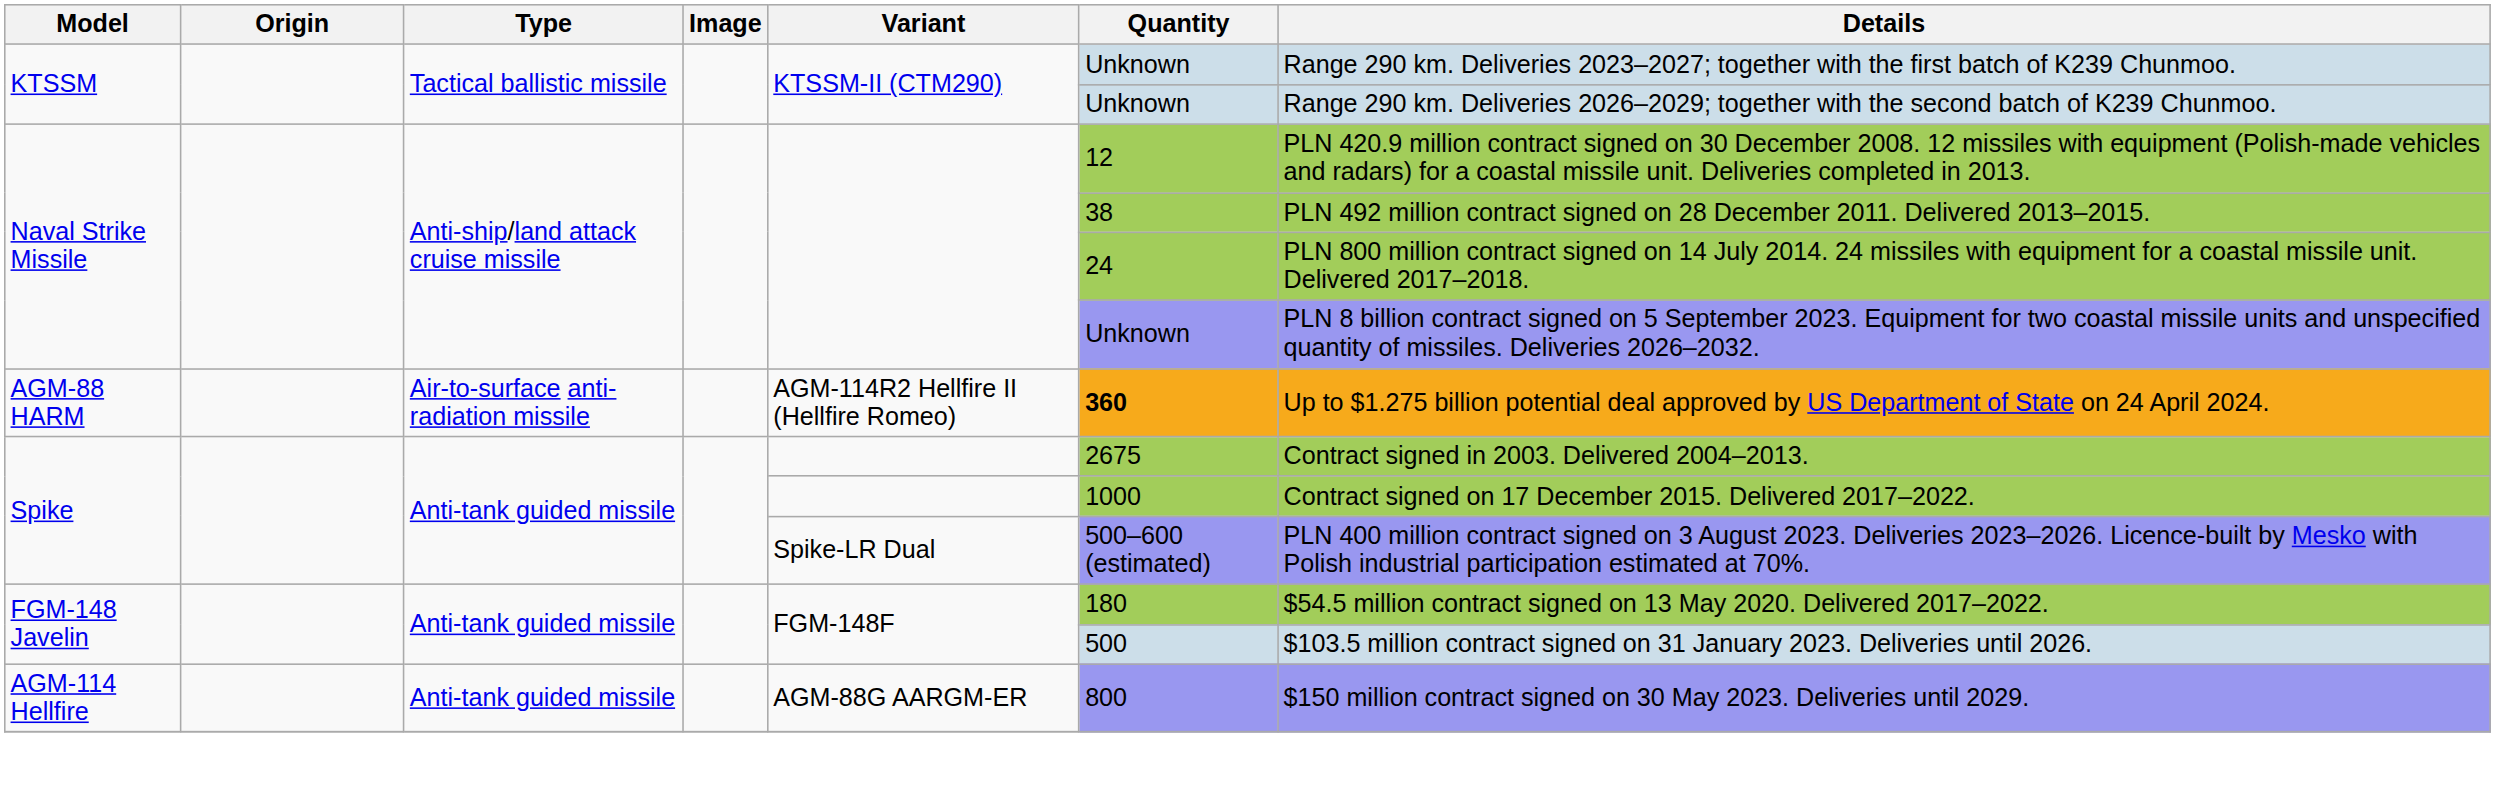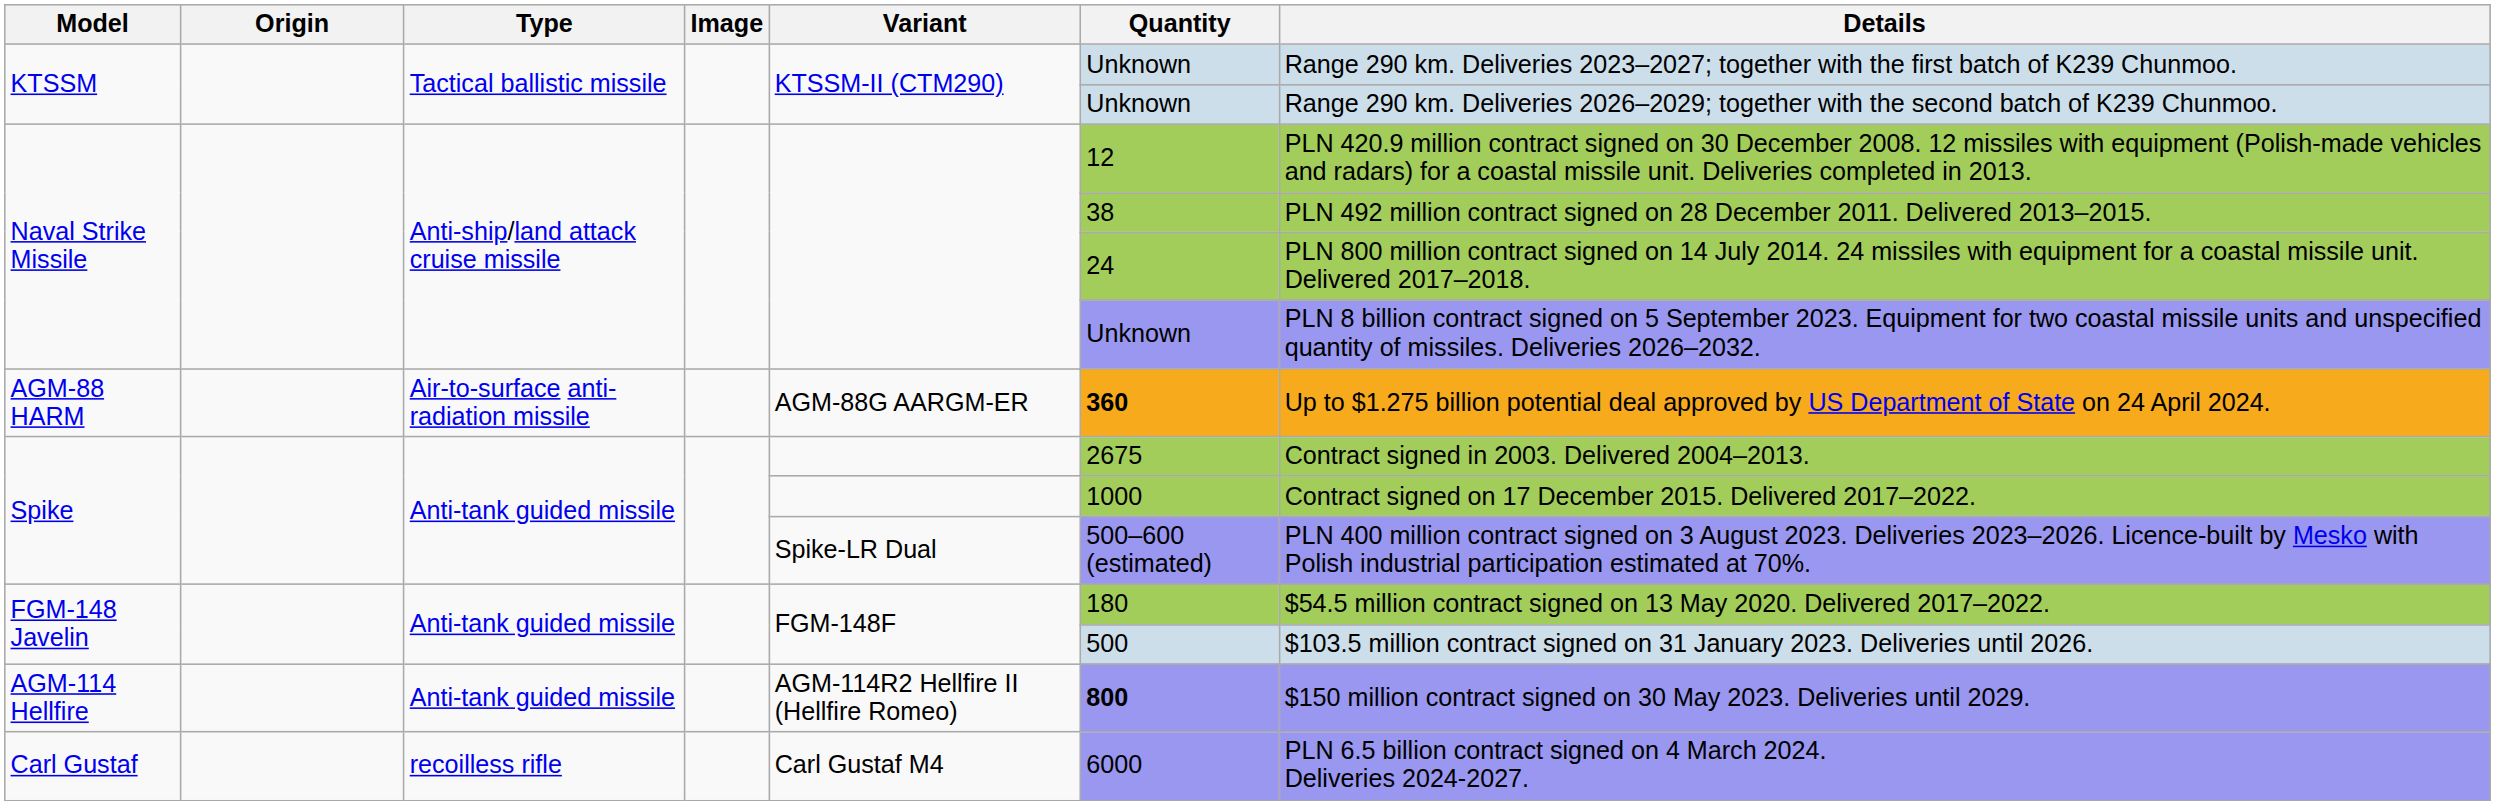 <table class="wikitable" width="100%">
 <tr>
 <th>Model</th>
 <th width="9%">Origin</th>
 <th>Type</th>
 <th>Image</th>
 <th>Variant</th>
 <th>Quantity</th>
 <th>Details</th>
 </tr>
 <tr>
 <td rowspan=2><a href='#'>KTSSM</a></td>
 <td rowspan=2></td>
 <td rowspan=2><a href='#'>Tactical ballistic missile</a></td>
 <td rowspan=2></td>
 <td rowspan=2><a href='#'>KTSSM-II (CTM290)</a></td>
 <td style="background:#ccdee9">Unknown</td>
 <td style="background:#ccdee9">Range 290 km. Deliveries 2023–2027; together with the first batch of K239 Chunmoo.</td>
 </tr>
 <tr>
 <td style="background:#ccdee9">Unknown</td>
 <td style="background:#ccdee9">Range 290 km. Deliveries 2026–2029; together with the second batch of K239 Chunmoo.</td>
 </tr>
 <tr>
 <td rowspan=4><a href='#'>Naval Strike Missile</a></td>
 <td rowspan=4></td>
 <td rowspan=4><a href='#'>Anti-ship</a>/<a href='#'>land attack</a> <a href='#'>cruise missile</a></td>
 <td rowspan=4><br></td>
 <td rowspan=4></td>
 <td style="background:#a2cd5a">12</td>
 <td style="background:#a2cd5a">PLN 420.9 million contract signed on 30 December 2008. 12 missiles with equipment (Polish-made vehicles and radars) for a coastal missile unit. Deliveries completed in 2013.</td>
 </tr>
 <tr>
 <td style="background:#a2cd5a">38</td>
 <td style="background:#a2cd5a">PLN 492 million contract signed on 28 December 2011. Delivered 2013–2015.</td>
 </tr>
 <tr>
 <td style="background:#a2cd5a">24</td>
 <td style="background:#a2cd5a">PLN 800 million contract signed on 14 July 2014. 24 missiles with equipment for a coastal missile unit. Delivered 2017–2018.</td>
 </tr>
 <tr>
 <td style="background:#9997f0">Unknown</td>
 <td style="background:#9997f0">PLN 8 billion contract signed on 5 September 2023. Equipment for two coastal missile units and unspecified quantity of missiles. Deliveries 2026–2032.</td>
 </tr>
 <tr>
 <td><a href='#'>AGM-88 HARM</a></td>
 <td></td>
 <td><a href='#'>Air-to-surface</a> <a href='#'>anti-radiation missile</a></td>
 <td></td>
-<td>AGM-114R2 Hellfire II (Hellfire Romeo)</td>
+<td>AGM-88G AARGM-ER</td>
 <td style="background:#f7aa1b"><strong>360</strong></td>
 <td style="background:#f7aa1b">Up to $1.275 billion potential deal approved by <a href='#'>US Department of State</a> on 24 April 2024.</td>
 </tr>
 <tr>
 <td rowspan=3><a href='#'>Spike</a></td>
 <td rowspan=3></td>
 <td rowspan=3><a href='#'>Anti-tank guided missile</a></td>
 <td rowspan=3></td>
 <td></td>
 <td style="background:#a2cd5a">2675</td>
 <td style="background:#a2cd5a">Contract signed in 2003. Delivered 2004–2013.</td>
 </tr>
 <tr>
 <td></td>
 <td style="background:#a2cd5a">1000</td>
 <td style="background:#a2cd5a">Contract signed on 17 December 2015. Delivered 2017–2022.</td>
 </tr>
 <tr>
 <td>Spike-LR Dual</td>
 <td style="background:#9997f0">500–600 (estimated)</td>
 <td style="background:#9997f0">PLN 400 million contract signed on 3 August 2023. Deliveries 2023–2026. Licence-built by <a href='#'>Mesko</a> with Polish industrial participation estimated at 70%.</td>
 </tr>
 <tr>
 <td rowspan=2><a href='#'>FGM-148 Javelin</a></td>
 <td rowspan=2></td>
 <td rowspan=2><a href='#'>Anti-tank guided missile</a></td>
 <td rowspan=2></td>
 <td rowspan=2>FGM-148F</td>
 <td style="background:#a2cd5a">180</td>
 <td style="background:#a2cd5a">$54.5 million contract signed on 13 May 2020. Delivered 2017–2022.</td>
 </tr>
 <tr>
 <td style="background:#ccdee9">500</td>
 <td style="background:#ccdee9">$103.5 million contract signed on 31 January 2023. Deliveries until 2026.</td>
 </tr>
 <tr>
 <td><a href='#'>AGM-114 Hellfire</a></td>
 <td></td>
 <td><a href='#'>Anti-tank guided missile</a></td>
 <td></td>
-<td>AGM-88G AARGM-ER</td>
-<td style="background:#9997f0">800</td>
+<td>AGM-114R2 Hellfire II (Hellfire Romeo)</td>
+<td style="background:#9997f0"><strong>800</strong></td>
 <td style="background:#9997f0">$150 million contract signed on 30 May 2023. Deliveries until 2029.</td>
+</tr>
+<tr>
+<td><a href='#'>Carl Gustaf</a></td>
+<td></td>
+<td><a href='#'>recoilless rifle</a></td>
+<td></td>
+<td>Carl Gustaf M4</td>
+<td style="background:#9997f0">6000</td>
+<td style="background:#9997f0">PLN 6.5 billion contract signed on 4 March 2024.<br>Deliveries 2024-2027.</td>
 </tr>
 <tr>
 </tr>
 </table>
